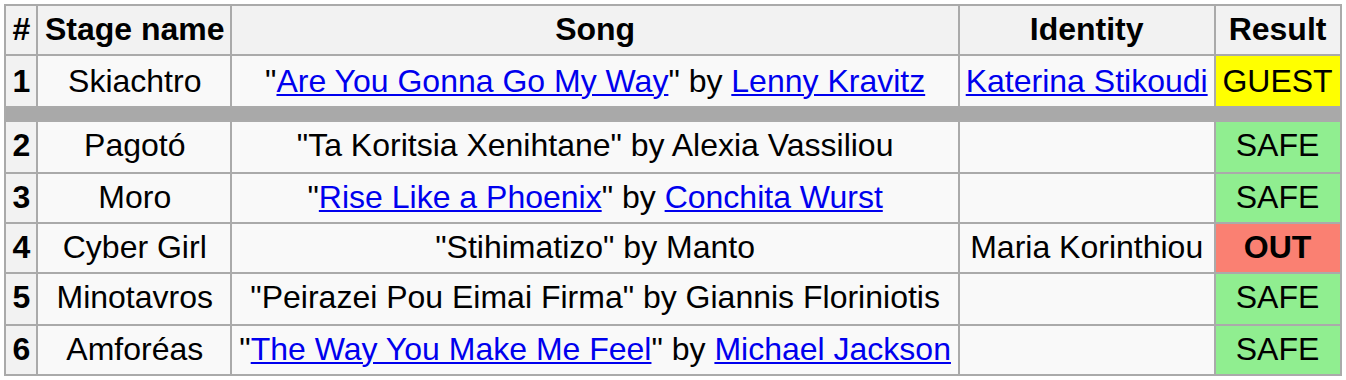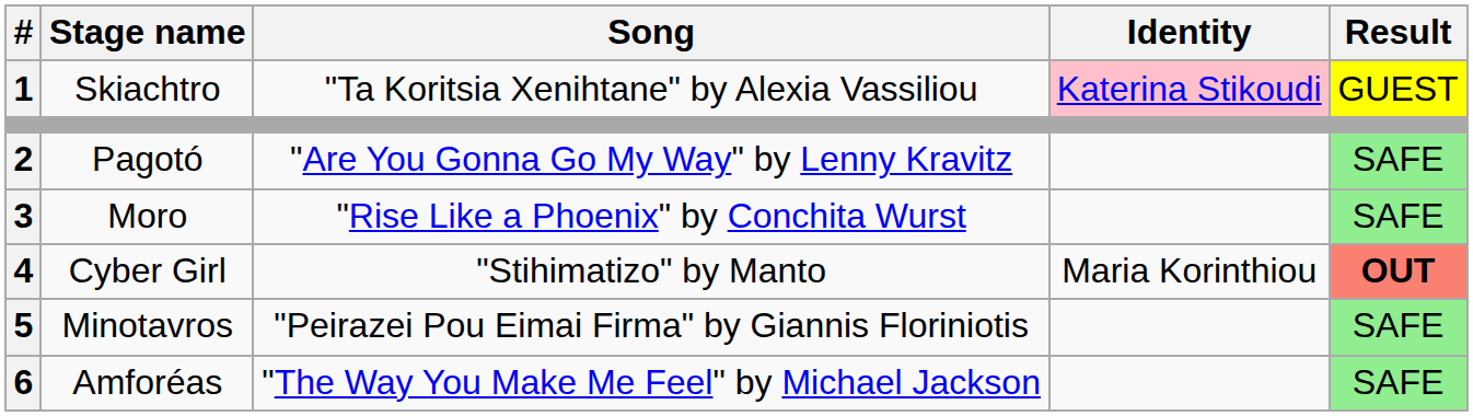 <table class="wikitable plainrowheaders" style="text-align: center;">
 <tr>
 <th>#</th>
 <th>Stage name</th>
 <th>Song</th>
 <th>Identity</th>
 <th>Result</th>
 </tr>
 <tr>
 <th>1</th>
 <td>Skiachtro</td>
-<td>"<a href='#'>Are You Gonna Go My Way</a>" by <a href='#'>Lenny Kravitz</a></td>
-<td><a href='#'>Katerina Stikoudi</a></td>
+<td>"Ta Koritsia Χenihtane" by Alexia Vassiliou</td>
+<td style="background: pink;"><a href='#'>Katerina Stikoudi</a></td>
 <td bgcolor=yellow>GUEST</td>
 </tr>
 <tr>
 <td colspan="5" style="background:darkgray"></td>
 </tr>
 <tr>
 <th>2</th>
 <td>Pagotó</td>
-<td>"Ta Koritsia Χenihtane" by Alexia Vassiliou</td>
+<td>"<a href='#'>Are You Gonna Go My Way</a>" by <a href='#'>Lenny Kravitz</a></td>
 <td></td>
 <td bgcolor="lightgreen">SAFE</td>
 </tr>
 <tr>
 <th>3</th>
 <td>Moro</td>
 <td>"<a href='#'>Rise Like a Phoenix</a>" by <a href='#'>Conchita Wurst</a></td>
 <td></td>
 <td bgcolor="lightgreen">SAFE</td>
 </tr>
 <tr>
 <th>4</th>
 <td>Cyber Girl</td>
 <td>"Stihimatizo" by Manto</td>
 <td>Maria Korinthiou</td>
 <td bgcolor="salmon"><strong>OUT</strong></td>
 </tr>
 <tr>
 <th>5</th>
 <td>Minotavros</td>
 <td>"Peirazei Pou Eimai Firma" by Giannis Floriniotis</td>
 <td></td>
 <td bgcolor="lightgreen">SAFE</td>
 </tr>
 <tr>
 <th>6</th>
 <td>Amforéas</td>
 <td>"<a href='#'>The Way You Make Me Feel</a>" by <a href='#'>Michael Jackson</a></td>
 <td></td>
 <td bgcolor=lightgreen>SAFE</td>
 </tr>
 </table>
